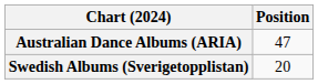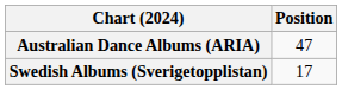 <table class="wikitable sortable plainrowheaders" style="text-align:center">
 <tr>
 <th scope="col">Chart (2024)</th>
 <th scope="col">Position</th>
 </tr>
 <tr>
 <th scope="row">Australian Dance Albums (ARIA)</th>
 <td>47</td>
 </tr>
 <tr>
 <th scope="row">Swedish Albums (Sverigetopplistan)</th>
-<td>20</td>
+<td>17</td>
 </tr>
 </table>
